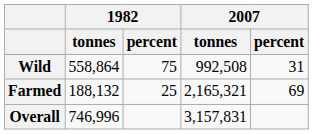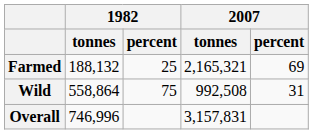 <table class="wikitable">
 <tr>
 <th></th>
 <th colspan="2">1982</th>
 <th colspan="2">2007</th>
 </tr>
 <tr>
 <th></th>
 <th>tonnes</th>
 <th>percent</th>
 <th>tonnes</th>
 <th>percent</th>
 </tr>
 <tr>
+<th>Farmed</th>
+<td style="text-align:right;">188,132</td>
+<td style="text-align:right;">25</td>
+<td style="text-align:right;">2,165,321</td>
+<td style="text-align:right;">69</td>
+</tr>
+<tr>
 <th>Wild</th>
 <td style="text-align:right;">558,864</td>
 <td style="text-align:right;">75</td>
 <td style="text-align:right;">992,508</td>
 <td style="text-align:right;">31</td>
-</tr>
-<tr>
-<th>Farmed</th>
-<td style="text-align:right;">188,132</td>
-<td style="text-align:right;">25</td>
-<td style="text-align:right;">2,165,321</td>
-<td style="text-align:right;">69</td>
 </tr>
 <tr>
 <th>Overall</th>
 <td style="text-align:right;">746,996</td>
 <td style="text-align:right;"></td>
 <td style="text-align:right;">3,157,831</td>
 <td style="text-align:right;"></td>
 </tr>
 </table>
